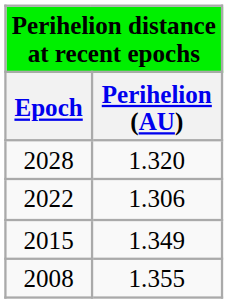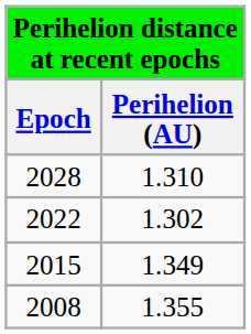 <table class=wikitable style="text-align:center; font-size:11px; float:right; margin:2px">
 <tr bgcolor= style="font-size: smaller;">
 <td colspan="8" style="text-align:center;"><strong>Perihelion distance<br>at recent epochs</strong></td>
 </tr>
 <tr>
 <th><a href='#'>Epoch</a></th>
 <th><a href='#'>Perihelion</a><br>(<a href='#'>AU</a>)</th>
 </tr>
 <tr>
 <td>2028</td>
-<td>1.320</td>
+<td>1.310</td>
 </tr>
 <tr>
 <td>2022</td>
-<td>1.306</td>
+<td>1.302</td>
 </tr>
 <tr>
 <td>2015</td>
 <td>1.349</td>
 </tr>
 <tr>
 <td>2008</td>
 <td>1.355</td>
 </tr>
 </table>
